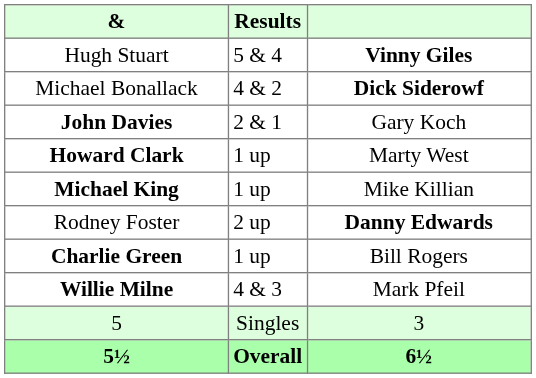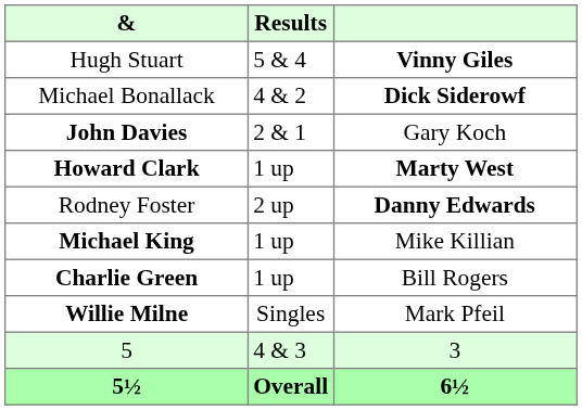 <table border="1" cellpadding="3" style="border-collapse: collapse; text-align:center;">
 <tr style="background:#ddffdd;">
 <th width=160> & </th>
 <th>Results</th>
 <th width=160></th>
 </tr>
 <tr>
 <td>Hugh Stuart</td>
 <td align=left> 5 & 4</td>
 <td><strong>Vinny Giles</strong></td>
 </tr>
 <tr>
 <td>Michael Bonallack</td>
 <td align=left> 4 & 2</td>
 <td><strong>Dick Siderowf</strong></td>
 </tr>
 <tr>
 <td><strong>John Davies</strong></td>
 <td align=left> 2 & 1</td>
 <td>Gary Koch</td>
 </tr>
 <tr>
 <td><strong>Howard Clark</strong></td>
 <td align=left> 1 up</td>
-<td>Marty West</td>
+<td><strong>Marty West</strong></td>
+</tr>
+<tr>
+<td>Rodney Foster</td>
+<td align=left> 2 up</td>
+<td><strong>Danny Edwards</strong></td>
 </tr>
 <tr>
 <td><strong>Michael King</strong></td>
 <td align=left> 1 up</td>
 <td>Mike Killian</td>
-</tr>
-<tr>
-<td>Rodney Foster</td>
-<td align=left> 2 up</td>
-<td><strong>Danny Edwards</strong></td>
 </tr>
 <tr>
 <td><strong>Charlie Green</strong></td>
 <td align=left> 1 up</td>
 <td>Bill Rogers</td>
 </tr>
 <tr>
 <td><strong>Willie Milne</strong></td>
-<td align=left> 4 & 3</td>
+<td>Singles</td>
 <td>Mark Pfeil</td>
 </tr>
 <tr style="background:#ddffdd;">
 <td>5</td>
-<td>Singles</td>
+<td align=left> 4 & 3</td>
 <td>3</td>
 </tr>
 <tr style="background:#aaffaa;">
 <th>5½</th>
 <th>Overall</th>
 <th>6½</th>
 </tr>
 </table>
